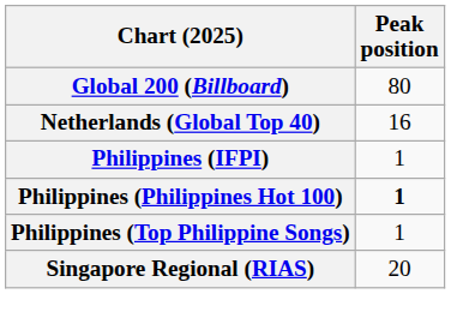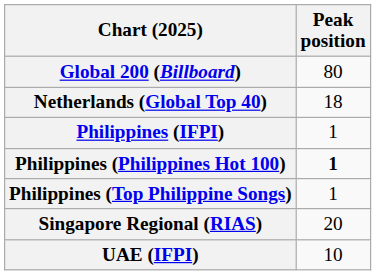 <table class="wikitable plainrowheaders sortable" style="text-align:center">
 <tr>
 <th scope="col">Chart (2025)</th>
 <th scope="col">Peak<br>position</th>
 </tr>
 <tr>
 <th scope="row"><a href='#'>Global 200</a> (<em><a href='#'>Billboard</a></em>)</th>
 <td>80</td>
 </tr>
 <tr>
 <th scope="row">Netherlands (<a href='#'>Global Top 40</a>)</th>
-<td>16</td>
+<td>18</td>
 </tr>
 <tr>
 <th scope="row"><a href='#'>Philippines</a> (<a href='#'>IFPI</a>)</th>
 <td>1</td>
 </tr>
 <tr>
 <th scope="row">Philippines (<a href='#'>Philippines Hot 100</a>)</th>
 <td><strong>1</strong></td>
 </tr>
 <tr>
 <th scope="row">Philippines (<a href='#'>Top Philippine Songs</a>)</th>
 <td>1</td>
 </tr>
 <tr>
 <th scope="row">Singapore Regional (<a href='#'>RIAS</a>)</th>
 <td>20</td>
 </tr>
+<tr>
+<th scope="row">UAE (<a href='#'>IFPI</a>)</th>
+<td>10</td>
+</tr>
 </table>
